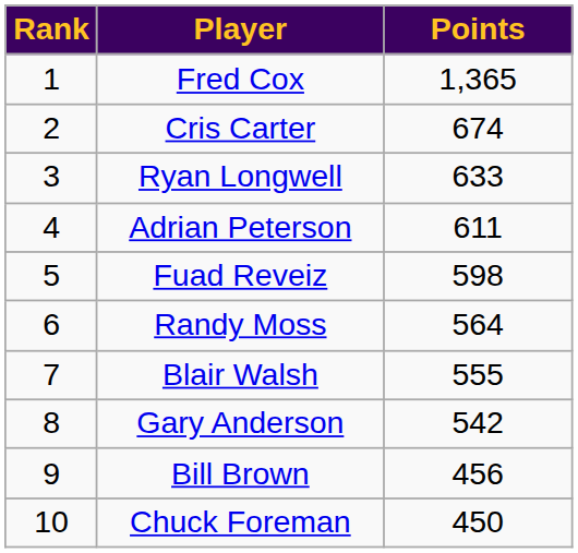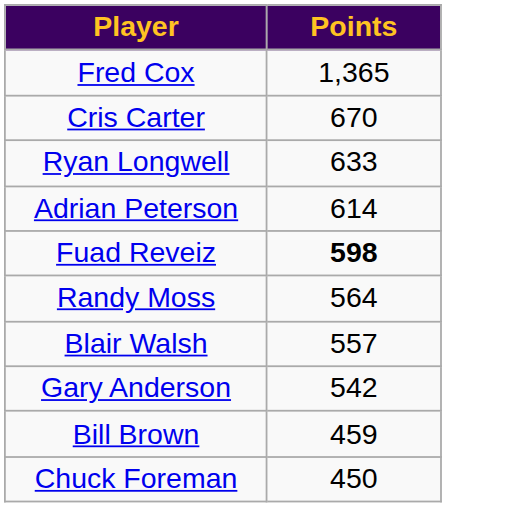 <table class="wikitable" style="text-align:center">
 <tr>
-<th width=40px style="background:#3b0160;color:#ffc322">Rank</th>
 <th width=140px style="background:#3b0160;color:#ffc322">Player</th>
 <th width=90px style="background:#3b0160;color:#ffc322">Points</th>
 </tr>
 <tr>
-<td>1</td>
 <td><a href='#'>Fred Cox</a></td>
 <td>1,365</td>
 </tr>
 <tr>
-<td>2</td>
 <td><a href='#'>Cris Carter</a></td>
-<td>674</td>
+<td>670</td>
 </tr>
 <tr>
-<td>3</td>
 <td><a href='#'>Ryan Longwell</a></td>
 <td>633</td>
 </tr>
 <tr>
-<td>4</td>
 <td><a href='#'>Adrian Peterson</a></td>
-<td>611</td>
+<td>614</td>
 </tr>
 <tr>
-<td>5</td>
 <td><a href='#'>Fuad Reveiz</a></td>
-<td>598</td>
+<td><strong>598</strong></td>
 </tr>
 <tr>
-<td>6</td>
 <td><a href='#'>Randy Moss</a></td>
 <td>564</td>
 </tr>
 <tr>
-<td>7</td>
 <td><a href='#'>Blair Walsh</a></td>
-<td>555</td>
+<td>557</td>
 </tr>
 <tr>
-<td>8</td>
 <td><a href='#'>Gary Anderson</a></td>
 <td>542</td>
 </tr>
 <tr>
-<td>9</td>
 <td><a href='#'>Bill Brown</a></td>
-<td>456</td>
+<td>459</td>
 </tr>
 <tr>
-<td>10</td>
 <td><a href='#'>Chuck Foreman</a></td>
 <td>450</td>
 </tr>
 </table>
